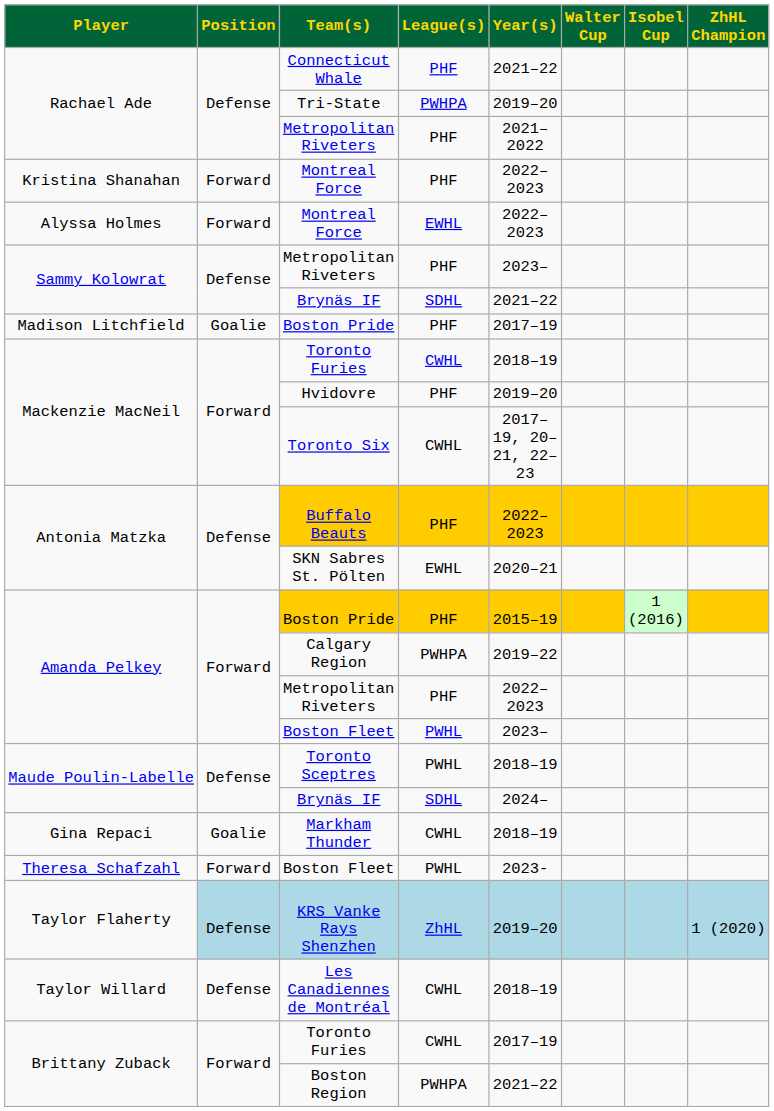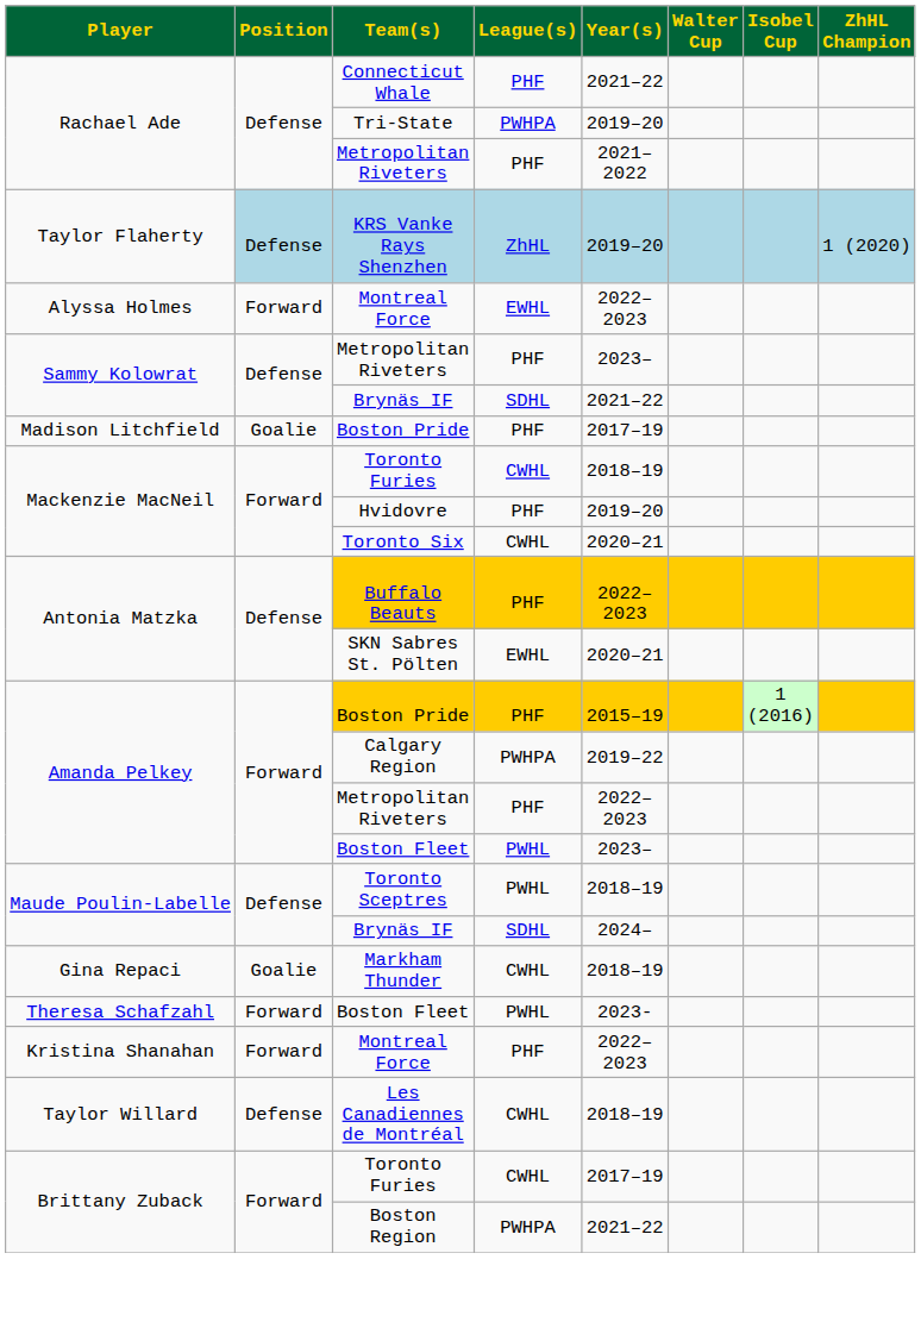 <table class="wikitable sortable" style="text-align:center;">
 <tr style="text-align:center; background:#006438; color:gold;">
 <td><strong>Player</strong></td>
 <td><strong>Position</strong></td>
 <td><strong>Team(s)</strong></td>
 <td><strong>League(s)</strong></td>
 <td><strong>Year(s)</strong></td>
 <td><strong>Walter Cup</strong></td>
 <td><strong>Isobel Cup</strong></td>
 <td><strong>ZhHL Champion</strong></td>
 </tr>
 <tr>
 <td rowspan="3">Rachael Ade</td>
 <td rowspan="3">Defense</td>
 <td><a href='#'>Connecticut Whale</a></td>
 <td><a href='#'>PHF</a></td>
 <td>2021–22</td>
 <td></td>
 <td></td>
 <td></td>
 </tr>
 <tr>
 <td>Tri-State</td>
 <td><a href='#'>PWHPA</a></td>
 <td>2019–20</td>
 <td></td>
 <td></td>
 <td></td>
 </tr>
 <tr>
 <td><a href='#'>Metropolitan Riveters</a></td>
 <td>PHF</td>
 <td>2021–2022</td>
 <td></td>
 <td></td>
 <td></td>
 </tr>
 <tr>
-<td>Kristina Shanahan</td>
-<td>Forward</td>
-<td><a href='#'>Montreal Force</a></td>
-<td>PHF</td>
-<td>2022–2023</td>
-<td></td>
-<td></td>
-<td></td>
+<td>Taylor Flaherty</td>
+<td style="background-color:#ADD8E6; border:1px solid #aaaaaa; width:2em;"><br>Defense</td>
+<td style="background-color:#ADD8E6; border:1px solid #aaaaaa; width:2em;"><br><a href='#'>KRS Vanke Rays Shenzhen</a></td>
+<td style="background-color:#ADD8E6; border:1px solid #aaaaaa; width:2em;"><br><a href='#'>ZhHL</a></td>
+<td style="background-color:#ADD8E6; border:1px solid #aaaaaa; width:2em;"><br>2019–20</td>
+<td style="background-color:#ADD8E6; border:1px solid #aaaaaa; width:2em;"></td>
+<td style="background-color:#ADD8E6; border:1px solid #aaaaaa; width:2em;"></td>
+<td style="background-color:#ADD8E6; border:1px solid #aaaaaa; width:2em;"><br>1 (2020)</td>
 </tr>
 <tr>
 <td>Alyssa Holmes</td>
 <td>Forward</td>
 <td><a href='#'>Montreal Force</a></td>
 <td><a href='#'>EWHL</a></td>
 <td>2022–2023</td>
 <td></td>
 <td></td>
 <td></td>
 </tr>
 <tr>
 <td rowspan="2"><a href='#'>Sammy Kolowrat</a></td>
 <td rowspan="2">Defense</td>
 <td>Metropolitan Riveters</td>
 <td>PHF</td>
 <td>2023–</td>
 <td></td>
 <td></td>
 <td></td>
 </tr>
 <tr>
 <td><a href='#'>Brynäs IF</a></td>
 <td><a href='#'>SDHL</a></td>
 <td>2021–22</td>
 <td></td>
 <td></td>
 <td></td>
 </tr>
 <tr>
 <td>Madison Litchfield</td>
 <td>Goalie</td>
 <td><a href='#'>Boston Pride</a></td>
 <td>PHF</td>
 <td>2017–19</td>
 <td></td>
 <td></td>
 <td></td>
 </tr>
 <tr>
 <td rowspan="3">Mackenzie MacNeil</td>
 <td rowspan="3">Forward</td>
 <td><a href='#'>Toronto Furies</a></td>
 <td><a href='#'>CWHL</a></td>
 <td>2018–19</td>
 <td></td>
 <td></td>
 <td></td>
 </tr>
 <tr>
 <td>Hvidovre</td>
 <td>PHF</td>
 <td>2019–20</td>
 <td></td>
 <td></td>
 <td></td>
 </tr>
 <tr>
 <td><a href='#'>Toronto Six</a></td>
 <td>CWHL</td>
-<td>2017–19, 20–21, 22–23</td>
+<td>2020–21</td>
 <td></td>
 <td></td>
 <td></td>
 </tr>
 <tr>
 <td rowspan="2">Antonia Matzka</td>
 <td rowspan="2">Defense</td>
 <td style="background-color:#FFCC00; border:1px solid #aaaaaa; width:2em;"><br><a href='#'>Buffalo Beauts</a></td>
 <td style="background-color:#FFCC00; border:1px solid #aaaaaa; width:2em;"><br>PHF</td>
 <td style="background-color:#FFCC00; border:1px solid #aaaaaa; width:2em;"><br>2022–2023</td>
 <td style="background-color:#FFCC00; border:1px solid #aaaaaa; width:2em;"></td>
 <td style="background-color:#FFCC00; border:1px solid #aaaaaa; width:2em;"></td>
 <td style="background-color:#FFCC00; border:1px solid #aaaaaa; width:2em;"></td>
 </tr>
 <tr>
 <td>SKN Sabres St. Pölten</td>
 <td>EWHL</td>
 <td>2020–21</td>
 <td></td>
 <td></td>
 <td></td>
 </tr>
 <tr>
 <td rowspan="4"><a href='#'>Amanda Pelkey</a></td>
 <td rowspan="4">Forward</td>
 <td style="background-color:#FFCC00; border:1px solid #aaaaaa; width:2em;"><br>Boston Pride</td>
 <td style="background-color:#FFCC00; border:1px solid #aaaaaa; width:2em;"><br>PHF</td>
 <td style="background-color:#FFCC00; border:1px solid #aaaaaa; width:2em;"><br>2015–19</td>
 <td style="background-color:#FFCC00; border:1px solid #aaaaaa; width:2em;"></td>
 <td style="background-color:#CCFFCC; border:1px solid #aaaaaa; width:2em;">1 (2016)</td>
 <td style="background-color:#FFCC00; border:1px solid #aaaaaa; width:2em;"></td>
 </tr>
 <tr>
 <td>Calgary Region</td>
 <td>PWHPA</td>
 <td>2019–22</td>
 <td></td>
 <td></td>
 <td></td>
 </tr>
 <tr>
 <td>Metropolitan Riveters</td>
 <td>PHF</td>
 <td>2022–2023</td>
 <td></td>
 <td></td>
 <td></td>
 </tr>
 <tr>
 <td><a href='#'>Boston Fleet</a></td>
 <td><a href='#'>PWHL</a></td>
 <td>2023–</td>
 <td></td>
 <td></td>
 <td></td>
 </tr>
 <tr>
 <td rowspan="2"><a href='#'>Maude Poulin-Labelle</a></td>
 <td rowspan="2">Defense</td>
 <td><a href='#'>Toronto Sceptres</a></td>
 <td>PWHL</td>
 <td>2018–19</td>
 <td></td>
 <td></td>
 <td></td>
 </tr>
 <tr>
 <td><a href='#'>Brynäs IF</a></td>
 <td><a href='#'>SDHL</a></td>
 <td>2024–</td>
 <td></td>
 <td></td>
 <td></td>
 </tr>
 <tr>
 <td>Gina Repaci</td>
 <td>Goalie</td>
 <td><a href='#'>Markham Thunder</a></td>
 <td>CWHL</td>
 <td>2018–19</td>
 <td></td>
 <td></td>
 <td></td>
 </tr>
 <tr>
 <td><a href='#'>Theresa Schafzahl</a></td>
 <td>Forward</td>
 <td>Boston Fleet</td>
 <td>PWHL</td>
 <td>2023-</td>
 <td></td>
 <td></td>
 <td></td>
 </tr>
 <tr>
-<td>Taylor Flaherty</td>
-<td style="background-color:#ADD8E6; border:1px solid #aaaaaa; width:2em;"><br>Defense</td>
-<td style="background-color:#ADD8E6; border:1px solid #aaaaaa; width:2em;"><br><a href='#'>KRS Vanke Rays Shenzhen</a></td>
-<td style="background-color:#ADD8E6; border:1px solid #aaaaaa; width:2em;"><br><a href='#'>ZhHL</a></td>
-<td style="background-color:#ADD8E6; border:1px solid #aaaaaa; width:2em;"><br>2019–20</td>
-<td style="background-color:#ADD8E6; border:1px solid #aaaaaa; width:2em;"></td>
-<td style="background-color:#ADD8E6; border:1px solid #aaaaaa; width:2em;"></td>
-<td style="background-color:#ADD8E6; border:1px solid #aaaaaa; width:2em;"><br>1 (2020)</td>
+<td>Kristina Shanahan</td>
+<td>Forward</td>
+<td><a href='#'>Montreal Force</a></td>
+<td>PHF</td>
+<td>2022–2023</td>
+<td></td>
+<td></td>
+<td></td>
 </tr>
 <tr>
 <td>Taylor Willard</td>
 <td>Defense</td>
 <td><a href='#'>Les Canadiennes de Montréal</a></td>
 <td>CWHL</td>
 <td>2018–19</td>
 <td></td>
 <td></td>
 <td></td>
 </tr>
 <tr>
 <td rowspan="2">Brittany Zuback</td>
 <td rowspan="2">Forward</td>
 <td>Toronto Furies</td>
 <td>CWHL</td>
 <td>2017–19</td>
 <td></td>
 <td></td>
 <td></td>
 </tr>
 <tr>
 <td>Boston Region</td>
 <td>PWHPA</td>
 <td>2021–22</td>
 <td></td>
 <td></td>
 <td></td>
 </tr>
 </table>
